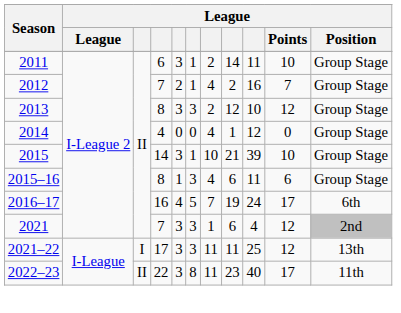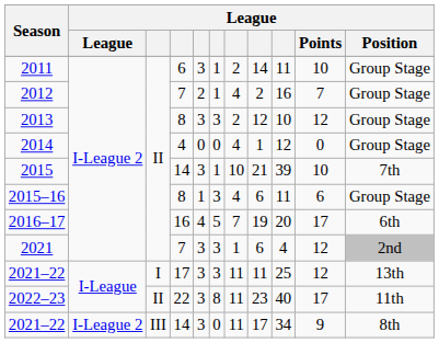 <table class="wikitable sortable" style="text-align: center">
 <tr>
 </tr>
 <tr>
 <th scope="col" rowspan="2">Season</th>
 <th colspan=10 class="unsortable">League</th>
 </tr>
 <tr>
 <th>League</th>
 <th></th>
 <th></th>
 <th></th>
 <th></th>
 <th></th>
 <th></th>
 <th></th>
 <th>Points</th>
 <th>Position</th>
 </tr>
 <tr>
 </tr>
 <tr>
 <td><a href='#'>2011</a></td>
 <td rowspan="8"><a href='#'>I-League 2</a></td>
 <td rowspan="8">II</td>
 <td>6</td>
 <td>3</td>
 <td>1</td>
 <td>2</td>
 <td>14</td>
 <td>11</td>
 <td>10</td>
 <td>Group Stage</td>
 </tr>
 <tr>
 <td><a href='#'>2012</a></td>
 <td>7</td>
 <td>2</td>
 <td>1</td>
 <td>4</td>
 <td>2</td>
 <td>16</td>
 <td>7</td>
 <td>Group Stage</td>
 </tr>
 <tr>
 <td><a href='#'>2013</a></td>
 <td>8</td>
 <td>3</td>
 <td>3</td>
 <td>2</td>
 <td>12</td>
 <td>10</td>
 <td>12</td>
 <td>Group Stage</td>
 </tr>
 <tr>
 <td><a href='#'>2014</a></td>
 <td>4</td>
 <td>0</td>
 <td>0</td>
 <td>4</td>
 <td>1</td>
 <td>12</td>
 <td>0</td>
 <td>Group Stage</td>
 </tr>
 <tr>
 <td><a href='#'>2015</a></td>
 <td>14</td>
 <td>3</td>
 <td>1</td>
 <td>10</td>
 <td>21</td>
 <td>39</td>
 <td>10</td>
-<td>Group Stage</td>
+<td>7th</td>
 </tr>
 <tr>
 <td><a href='#'>2015–16</a></td>
 <td>8</td>
 <td>1</td>
 <td>3</td>
 <td>4</td>
 <td>6</td>
 <td>11</td>
 <td>6</td>
 <td>Group Stage</td>
 </tr>
 <tr>
 <td><a href='#'>2016–17</a></td>
 <td>16</td>
 <td>4</td>
 <td>5</td>
 <td>7</td>
 <td>19</td>
-<td>24</td>
+<td>20</td>
 <td>17</td>
 <td>6th</td>
 </tr>
 <tr>
 <td><a href='#'>2021</a></td>
 <td>7</td>
 <td>3</td>
 <td>3</td>
 <td>1</td>
 <td>6</td>
 <td>4</td>
 <td>12</td>
 <td bgcolor="silver">2nd </td>
 </tr>
 <tr>
 <td><a href='#'>2021–22</a></td>
 <td rowspan="2"><a href='#'>I-League</a></td>
 <td>I</td>
 <td>17</td>
 <td>3</td>
 <td>3</td>
 <td>11</td>
 <td>11</td>
 <td>25</td>
 <td>12</td>
 <td>13th</td>
 </tr>
 <tr>
 <td><a href='#'>2022–23</a></td>
 <td>II</td>
 <td>22</td>
 <td>3</td>
 <td>8</td>
 <td>11</td>
 <td>23</td>
 <td>40</td>
 <td>17</td>
 <td>11th </td>
 </tr>
+<tr>
+<td><a href='#'>2021–22</a></td>
+<td><a href='#'>I-League 2</a></td>
+<td>III</td>
+<td>14</td>
+<td>3</td>
+<td>0</td>
+<td>11</td>
+<td>17</td>
+<td>34</td>
+<td>9</td>
+<td>8th </td>
+</tr>
 </table>
